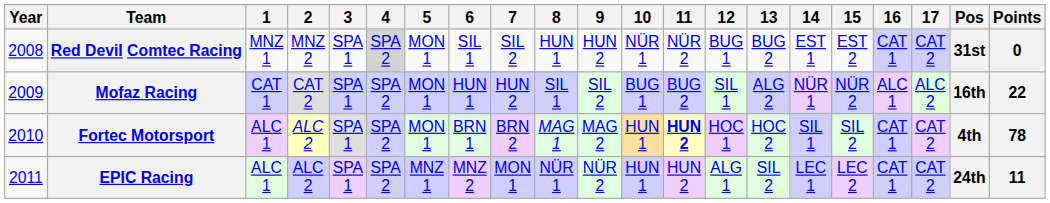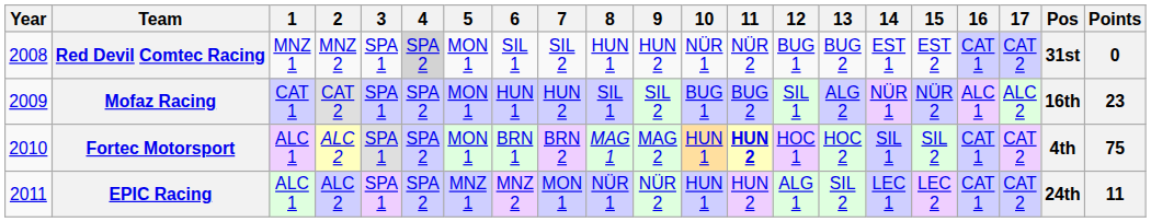 <table class="wikitable" style="text-align:center; font-size:85%">
 <tr>
 <th>Year</th>
 <th>Team</th>
 <th>1</th>
 <th>2</th>
 <th>3</th>
 <th>4</th>
 <th>5</th>
 <th>6</th>
 <th>7</th>
 <th>8</th>
 <th>9</th>
 <th>10</th>
 <th>11</th>
 <th>12</th>
 <th>13</th>
 <th>14</th>
 <th>15</th>
 <th>16</th>
 <th>17</th>
 <th>Pos</th>
 <th>Points</th>
 </tr>
 <tr>
 <td><a href='#'>2008</a></td>
 <th nowrap><a href='#'>Red Devil</a> <a href='#'>Comtec Racing</a></th>
 <td><a href='#'>MNZ<br>1</a></td>
 <td><a href='#'>MNZ<br>2</a></td>
 <td><a href='#'>SPA<br>1</a></td>
 <td style="background: lightgrey;"><a href='#'>SPA<br>2</a></td>
 <td><a href='#'>MON<br>1</a></td>
 <td><a href='#'>SIL<br>1</a></td>
 <td><a href='#'>SIL<br>2</a></td>
 <td><a href='#'>HUN<br>1</a></td>
 <td><a href='#'>HUN<br>2</a></td>
 <td><a href='#'>NÜR<br>1</a></td>
 <td><a href='#'>NÜR<br>2</a></td>
 <td><a href='#'>BUG<br>1</a></td>
 <td><a href='#'>BUG<br>2</a></td>
 <td><a href='#'>EST<br>1</a></td>
 <td><a href='#'>EST<br>2</a></td>
 <td style="background:#CFCFFF;"><a href='#'>CAT<br>1</a><br></td>
 <td style="background:#CFCFFF;"><a href='#'>CAT<br>2</a><br></td>
 <th>31st</th>
 <th>0</th>
 </tr>
 <tr>
 <td><a href='#'>2009</a></td>
 <th nowrap><a href='#'>Mofaz Racing</a></th>
 <td style="background:#CFCFFF;"><a href='#'>CAT<br>1</a><br></td>
 <td style="background:#DFDFDF;"><a href='#'>CAT<br>2</a><br></td>
 <td style="background:#CFCFFF;"><a href='#'>SPA<br>1</a><br></td>
 <td style="background:#CFCFFF;"><a href='#'>SPA<br>2</a><br></td>
 <td style="background:#CFCFFF;"><a href='#'>MON<br>1</a><br></td>
 <td style="background:#CFCFFF;"><a href='#'>HUN<br>1</a><br></td>
 <td style="background:#CFCFFF;"><a href='#'>HUN<br>2</a><br></td>
 <td style="background:#CFCFFF;"><a href='#'>SIL<br>1</a><br></td>
 <td style="background:#DFFFDF;"><a href='#'>SIL<br>2</a><br></td>
 <td style="background:#CFCFFF;"><a href='#'>BUG<br>1</a><br></td>
 <td style="background:#CFCFFF;"><a href='#'>BUG<br>2</a><br></td>
 <td style="background:#DFFFDF;"><a href='#'>SIL<br>1</a><br></td>
 <td style="background:#CFCFFF;"><a href='#'>ALG<br>2</a><br></td>
 <td style="background:#EFCFFF;"><a href='#'>NÜR<br>1</a><br></td>
 <td style="background:#CFCFFF;"><a href='#'>NÜR<br>2</a><br></td>
 <td style="background:#EFCFFF;"><a href='#'>ALC<br>1</a><br></td>
 <td style="background:#DFFFDF;"><a href='#'>ALC<br>2</a><br></td>
 <th>16th</th>
-<th>22</th>
+<th>23</th>
 </tr>
 <tr>
 <td><a href='#'>2010</a></td>
 <th nowrap><a href='#'>Fortec Motorsport</a></th>
 <td style="background:#EFCFFF;"><a href='#'>ALC<br>1</a><br></td>
 <td style="background:#FFFFBF;"><em><a href='#'>ALC<br>2</a></em><br></td>
 <td style="background:#DFDFDF;"><a href='#'>SPA<br>1</a><br></td>
 <td style="background:#CFCFFF;"><a href='#'>SPA<br>2</a><br></td>
 <td style="background:#DFFFDF;"><a href='#'>MON<br>1</a><br></td>
 <td style="background:#DFFFDF;"><a href='#'>BRN<br>1</a><br></td>
 <td style="background:#EFCFFF;"><a href='#'>BRN<br>2</a><br></td>
 <td style="background:#DFFFDF;"><em><a href='#'>MAG<br>1</a></em><br></td>
 <td style="background:#DFFFDF;"><a href='#'>MAG<br>2</a><br></td>
 <td style="background:#FFDF9F;"><a href='#'>HUN<br>1</a><br></td>
 <td style="background:#FFFFBF;"><strong><a href='#'>HUN<br>2</a></strong><br></td>
 <td style="background:#EFCFFF;"><a href='#'>HOC<br>1</a><br></td>
 <td style="background:#DFFFDF;"><a href='#'>HOC<br>2</a><br></td>
 <td style="background:#CFCFFF;"><a href='#'>SIL<br>1</a><br></td>
 <td style="background:#DFFFDF;"><a href='#'>SIL<br>2</a><br></td>
 <td style="background:#CFCFFF;"><a href='#'>CAT<br>1</a><br></td>
 <td style="background:#EFCFFF;"><a href='#'>CAT<br>2</a><br></td>
 <th>4th</th>
-<th>78</th>
+<th>75</th>
 </tr>
 <tr>
 <td><a href='#'>2011</a></td>
 <th nowrap><a href='#'>EPIC Racing</a></th>
 <td style="background:#DFFFDF;"><a href='#'>ALC<br>1</a><br></td>
 <td style="background:#CFCFFF;"><a href='#'>ALC<br>2</a><br></td>
 <td style="background:#EFCFFF;"><a href='#'>SPA<br>1</a><br></td>
 <td style="background:#CFCFFF;"><a href='#'>SPA<br>2</a><br></td>
 <td style="background:#CFCFFF;"><a href='#'>MNZ<br>1</a><br></td>
 <td style="background:#EFCFFF;"><a href='#'>MNZ<br>2</a><br></td>
 <td style="background:#CFCFFF;"><a href='#'>MON<br>1</a><br></td>
 <td style="background:#CFCFFF;"><a href='#'>NÜR<br>1</a><br></td>
 <td style="background:#DFFFDF;"><a href='#'>NÜR<br>2</a><br></td>
 <td style="background:#CFCFFF;"><a href='#'>HUN<br>1</a><br></td>
 <td style="background:#EFCFFF;"><a href='#'>HUN<br>2</a><br></td>
 <td style="background:#DFFFDF;"><a href='#'>ALG<br>1</a><br></td>
 <td style="background:#DFFFDF;"><a href='#'>SIL<br>2</a><br></td>
 <td style="background:#CFCFFF;"><a href='#'>LEC<br>1</a><br></td>
 <td style="background:#EFCFFF;"><a href='#'>LEC<br>2</a><br></td>
 <td style="background:#CFCFFF;"><a href='#'>CAT<br>1</a><br></td>
 <td style="background:#CFCFFF;"><a href='#'>CAT<br>2</a><br></td>
 <th>24th</th>
 <th>11</th>
 </tr>
 </table>
